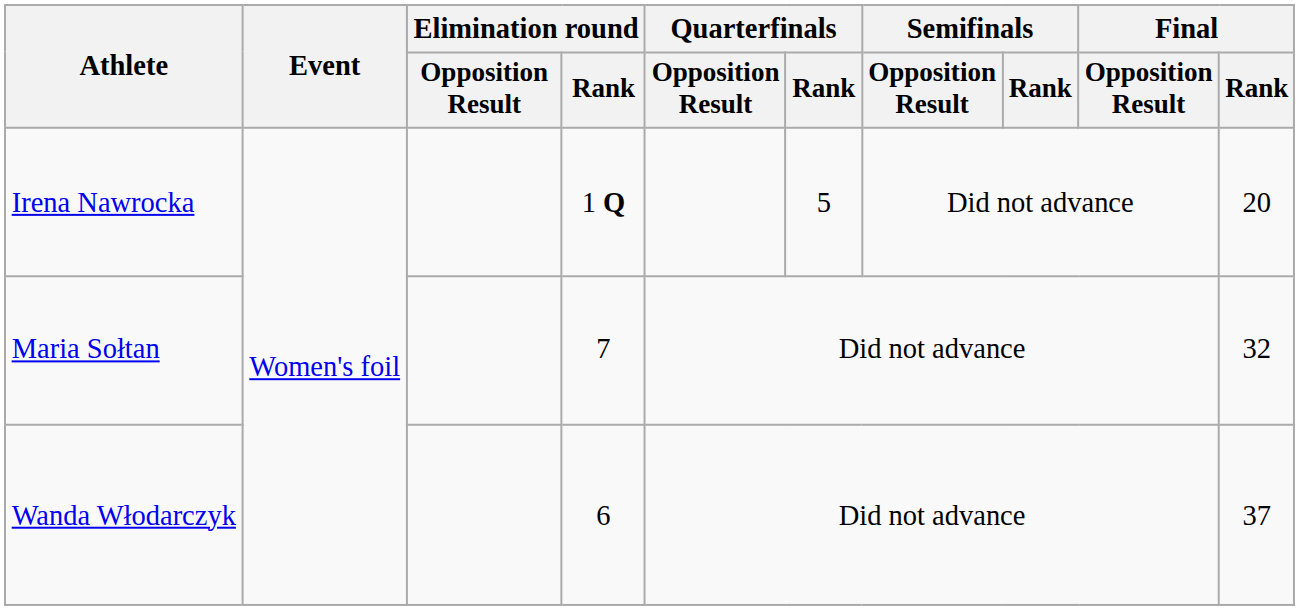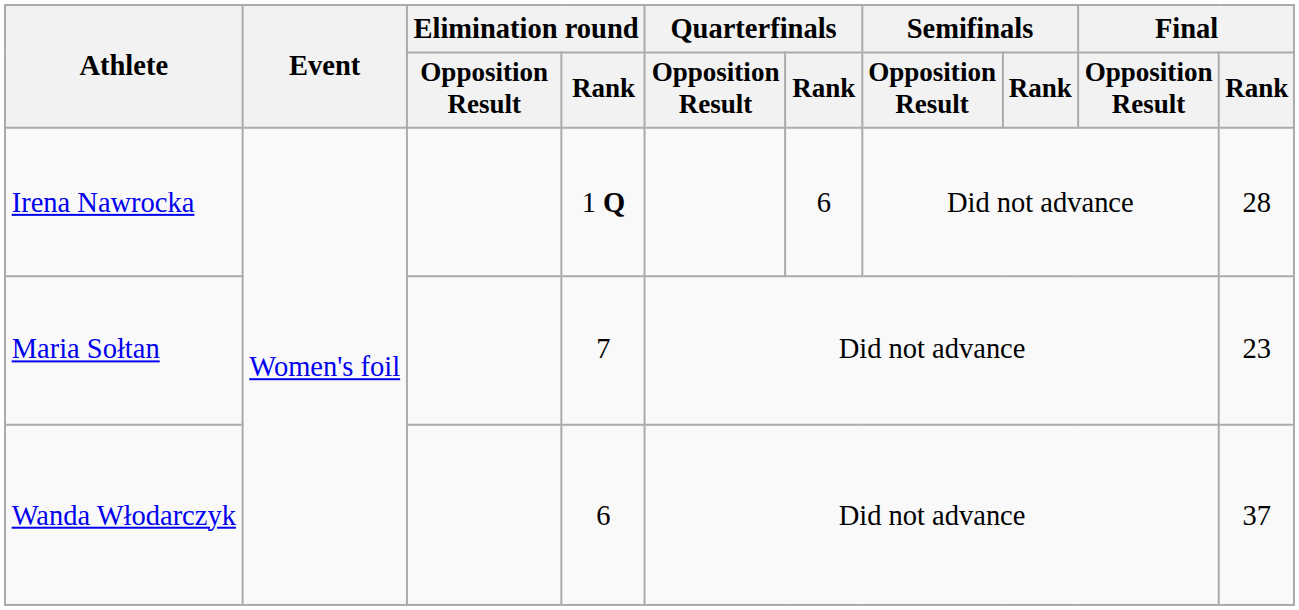 <table class="wikitable" style="font-size:90%;">
 <tr>
 <th rowspan="2">Athlete</th>
 <th rowspan="2">Event</th>
 <th colspan="2">Elimination round</th>
 <th colspan="2">Quarterfinals</th>
 <th colspan="2">Semifinals</th>
 <th colspan=2>Final</th>
 </tr>
 <tr style="font-size:95%">
 <th>Opposition<br>Result</th>
 <th>Rank</th>
 <th>Opposition<br>Result</th>
 <th>Rank</th>
 <th>Opposition<br>Result</th>
 <th>Rank</th>
 <th>Opposition<br>Result</th>
 <th>Rank</th>
 </tr>
 <tr align=center>
 <td align=left><a href='#'>Irena Nawrocka</a></td>
 <td align=left rowspan=3><a href='#'>Women's foil</a></td>
 <td align=left><br><br><br><br></td>
 <td>1 <strong>Q</strong></td>
 <td align=left><br><br><br><br></td>
-<td>5</td>
+<td>6</td>
 <td colspan=3>Did not advance</td>
-<td>20</td>
+<td>28</td>
 </tr>
 <tr align=center>
 <td align=left><a href='#'>Maria Sołtan</a></td>
 <td align=left><br><br><br><br></td>
 <td>7</td>
 <td colspan=5>Did not advance</td>
-<td>32</td>
+<td>23</td>
 </tr>
 <tr align=center>
 <td align=left><a href='#'>Wanda Włodarczyk</a></td>
 <td align=left><br><br><br><br><br></td>
 <td>6</td>
 <td colspan=5>Did not advance</td>
 <td>37</td>
 </tr>
 </table>
